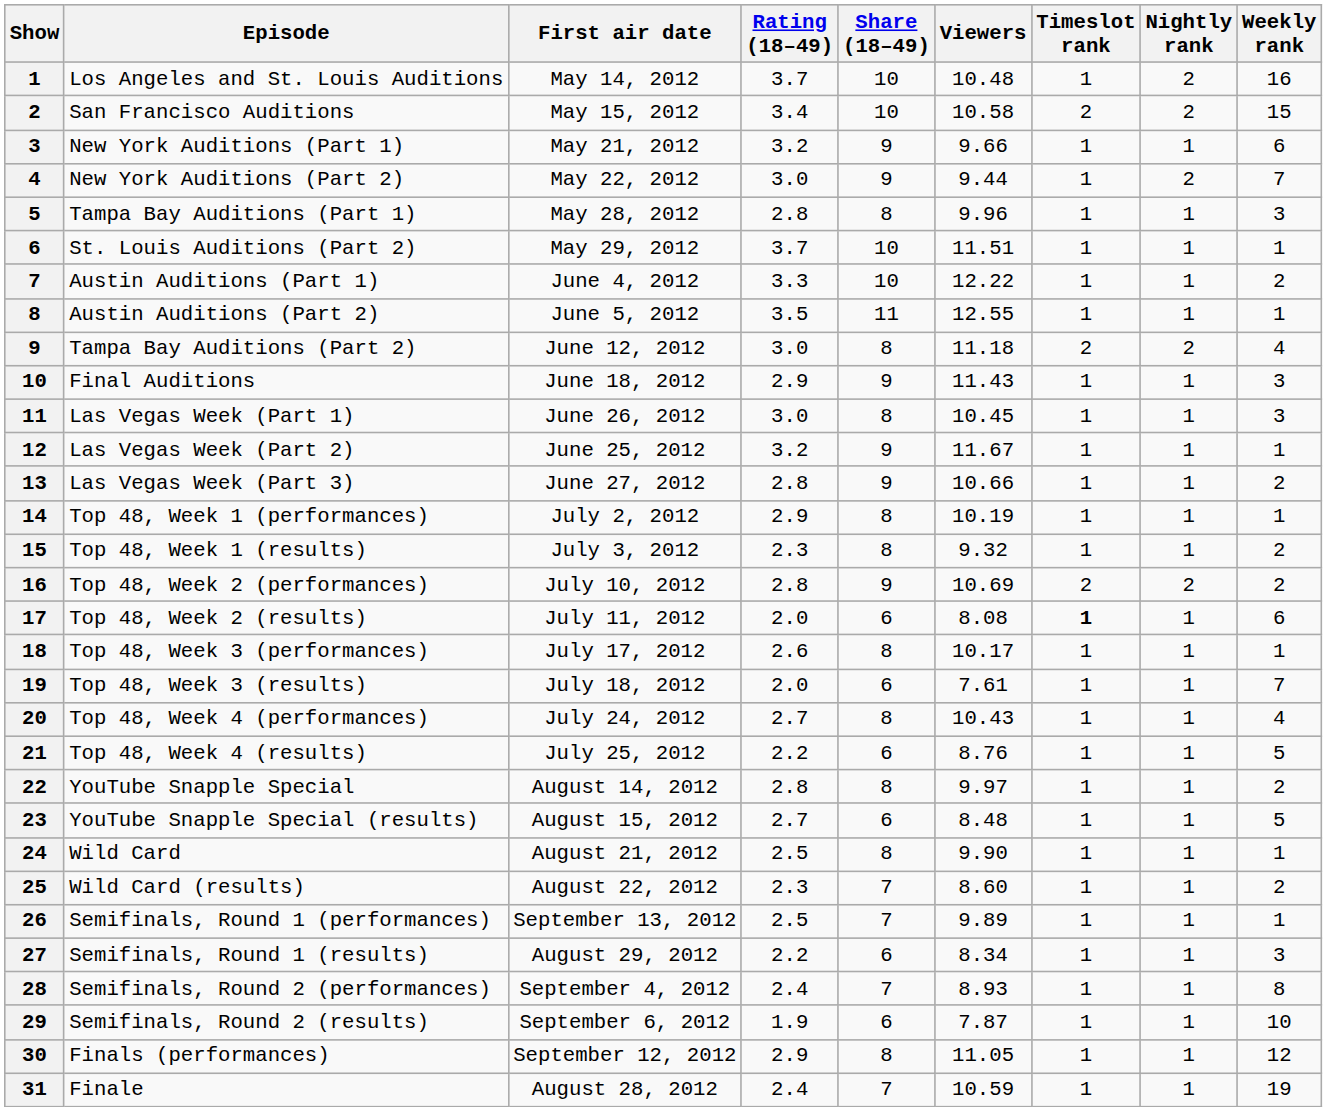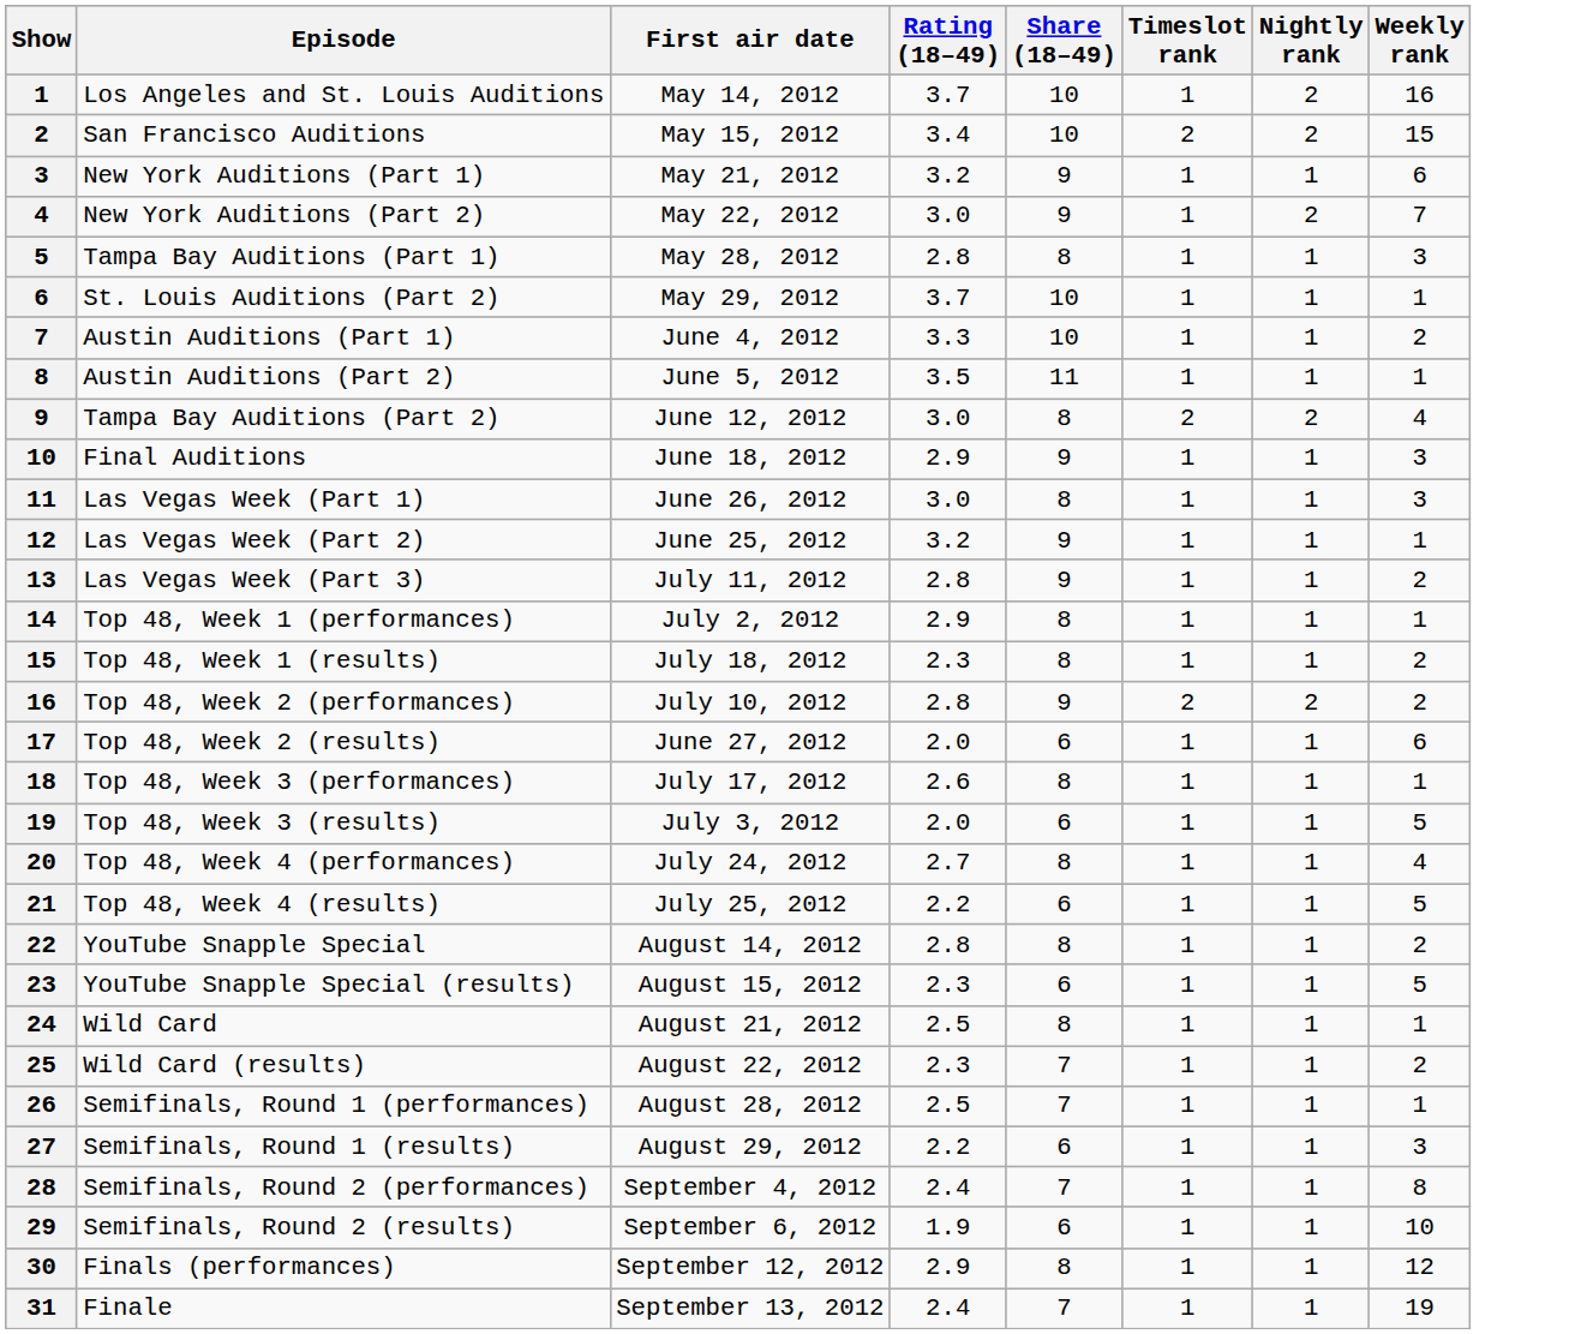 <table class="wikitable" style="text-align:center">
 <tr>
 <th>Show</th>
 <th>Episode</th>
 <th>First air date</th>
 <th><a href='#'>Rating</a><br>(18–49)</th>
 <th><a href='#'>Share</a><br>(18–49)</th>
-<th>Viewers<br></th>
 <th>Timeslot<br>rank</th>
 <th>Nightly<br>rank</th>
 <th>Weekly<br>rank</th>
 </tr>
 <tr>
 <th>1</th>
 <td style="text-align:left;">Los Angeles and St. Louis Auditions</td>
 <td>May 14, 2012</td>
 <td>3.7</td>
 <td>10</td>
-<td>10.48</td>
 <td>1</td>
 <td>2</td>
 <td>16</td>
 </tr>
 <tr>
 <th>2</th>
 <td style="text-align:left;">San Francisco Auditions</td>
 <td>May 15, 2012</td>
 <td>3.4</td>
 <td>10</td>
-<td>10.58</td>
 <td>2</td>
 <td>2</td>
 <td>15</td>
 </tr>
 <tr>
 <th>3</th>
 <td style="text-align:left;">New York Auditions (Part 1)</td>
 <td>May 21, 2012</td>
 <td>3.2</td>
 <td>9</td>
-<td>9.66</td>
 <td>1</td>
 <td>1</td>
 <td>6</td>
 </tr>
 <tr>
 <th>4</th>
 <td style="text-align:left;">New York Auditions (Part 2)</td>
 <td>May 22, 2012</td>
 <td>3.0</td>
 <td>9</td>
-<td>9.44</td>
 <td>1</td>
 <td>2</td>
 <td>7</td>
 </tr>
 <tr>
 <th>5</th>
 <td style="text-align:left;">Tampa Bay Auditions (Part 1)</td>
 <td>May 28, 2012</td>
 <td>2.8</td>
 <td>8</td>
-<td>9.96</td>
 <td>1</td>
 <td>1</td>
 <td>3</td>
 </tr>
 <tr>
 <th>6</th>
 <td style="text-align:left;">St. Louis Auditions (Part 2)</td>
 <td>May 29, 2012</td>
 <td>3.7</td>
 <td>10</td>
-<td>11.51</td>
 <td>1</td>
 <td>1</td>
 <td>1</td>
 </tr>
 <tr>
 <th>7</th>
 <td style="text-align:left;">Austin Auditions (Part 1)</td>
 <td>June 4, 2012</td>
 <td>3.3</td>
 <td>10</td>
-<td>12.22</td>
 <td>1</td>
 <td>1</td>
 <td>2</td>
 </tr>
 <tr>
 <th>8</th>
 <td style="text-align:left;">Austin Auditions (Part 2)</td>
 <td>June 5, 2012</td>
 <td>3.5</td>
 <td>11</td>
-<td>12.55</td>
 <td>1</td>
 <td>1</td>
 <td>1</td>
 </tr>
 <tr>
 <th>9</th>
 <td style="text-align:left;">Tampa Bay Auditions (Part 2)</td>
 <td>June 12, 2012</td>
 <td>3.0</td>
 <td>8</td>
-<td>11.18</td>
 <td>2</td>
 <td>2</td>
 <td>4</td>
 </tr>
 <tr>
 <th>10</th>
 <td style="text-align:left;">Final Auditions</td>
 <td>June 18, 2012</td>
 <td>2.9</td>
 <td>9</td>
-<td>11.43</td>
 <td>1</td>
 <td>1</td>
 <td>3</td>
 </tr>
 <tr>
 <th>11</th>
 <td align="left">Las Vegas Week (Part 1)</td>
 <td>June 26, 2012</td>
 <td>3.0</td>
 <td>8</td>
-<td>10.45</td>
 <td>1</td>
 <td>1</td>
 <td>3</td>
 </tr>
 <tr>
 <th>12</th>
 <td align="left">Las Vegas Week (Part 2)</td>
 <td>June 25, 2012</td>
 <td>3.2</td>
 <td>9</td>
-<td>11.67</td>
 <td>1</td>
 <td>1</td>
 <td>1</td>
 </tr>
 <tr>
 <th>13</th>
 <td align="left">Las Vegas Week (Part 3)</td>
-<td>June 27, 2012</td>
+<td>July 11, 2012</td>
 <td>2.8</td>
 <td>9</td>
-<td>10.66</td>
 <td>1</td>
 <td>1</td>
 <td>2</td>
 </tr>
 <tr>
 <th>14</th>
 <td align="left">Top 48, Week 1 (performances)</td>
 <td>July 2, 2012</td>
 <td>2.9</td>
 <td>8</td>
-<td>10.19</td>
 <td>1</td>
 <td>1</td>
 <td>1</td>
 </tr>
 <tr>
 <th>15</th>
 <td align="left">Top 48, Week 1 (results)</td>
-<td>July 3, 2012</td>
+<td>July 18, 2012</td>
 <td>2.3</td>
 <td>8</td>
-<td>9.32</td>
 <td>1</td>
 <td>1</td>
 <td>2</td>
 </tr>
 <tr>
 <th>16</th>
 <td align="left">Top 48, Week 2 (performances)</td>
 <td>July 10, 2012</td>
 <td>2.8</td>
 <td>9</td>
-<td>10.69</td>
 <td>2</td>
 <td>2</td>
 <td>2</td>
 </tr>
 <tr>
 <th>17</th>
 <td align="left">Top 48, Week 2 (results)</td>
-<td>July 11, 2012</td>
+<td>June 27, 2012</td>
 <td>2.0</td>
 <td>6</td>
-<td>8.08</td>
-<td><strong>1</strong></td>
+<td>1</td>
 <td>1</td>
 <td>6</td>
 </tr>
 <tr>
 <th>18</th>
 <td align="left">Top 48, Week 3 (performances)</td>
 <td>July 17, 2012</td>
 <td>2.6</td>
 <td>8</td>
-<td>10.17</td>
 <td>1</td>
 <td>1</td>
 <td>1</td>
 </tr>
 <tr>
 <th>19</th>
 <td align="left">Top 48, Week 3 (results)</td>
-<td>July 18, 2012</td>
+<td>July 3, 2012</td>
 <td>2.0</td>
 <td>6</td>
-<td>7.61</td>
 <td>1</td>
 <td>1</td>
-<td>7</td>
+<td>5</td>
 </tr>
 <tr>
 <th>20</th>
 <td align="left">Top 48, Week 4 (performances)</td>
 <td>July 24, 2012</td>
 <td>2.7</td>
 <td>8</td>
-<td>10.43</td>
 <td>1</td>
 <td>1</td>
 <td>4</td>
 </tr>
 <tr>
 <th>21</th>
 <td align="left">Top 48, Week 4 (results)</td>
 <td>July 25, 2012</td>
 <td>2.2</td>
 <td>6</td>
-<td>8.76</td>
 <td>1</td>
 <td>1</td>
 <td>5</td>
 </tr>
 <tr>
 <th>22</th>
 <td align="left">YouTube Snapple Special</td>
 <td>August 14, 2012</td>
 <td>2.8</td>
 <td>8</td>
-<td>9.97</td>
 <td>1</td>
 <td>1</td>
 <td>2</td>
 </tr>
 <tr>
 <th>23</th>
 <td align="left">YouTube Snapple Special (results)</td>
 <td>August 15, 2012</td>
-<td>2.7</td>
+<td>2.3</td>
 <td>6</td>
-<td>8.48</td>
 <td>1</td>
 <td>1</td>
 <td>5</td>
 </tr>
 <tr>
 <th>24</th>
 <td align="left">Wild Card</td>
 <td>August 21, 2012</td>
 <td>2.5</td>
 <td>8</td>
-<td>9.90</td>
 <td>1</td>
 <td>1</td>
 <td>1</td>
 </tr>
 <tr>
 <th>25</th>
 <td align="left">Wild Card (results)</td>
 <td>August 22, 2012</td>
 <td>2.3</td>
 <td>7</td>
-<td>8.60</td>
 <td>1</td>
 <td>1</td>
 <td>2</td>
 </tr>
 <tr>
 <th>26</th>
 <td align="left">Semifinals, Round 1 (performances)</td>
-<td>September 13, 2012</td>
+<td>August 28, 2012</td>
 <td>2.5</td>
 <td>7</td>
-<td>9.89</td>
 <td>1</td>
 <td>1</td>
 <td>1</td>
 </tr>
 <tr>
 <th>27</th>
 <td align="left">Semifinals, Round 1 (results)</td>
 <td>August 29, 2012</td>
 <td>2.2</td>
 <td>6</td>
-<td>8.34</td>
 <td>1</td>
 <td>1</td>
 <td>3</td>
 </tr>
 <tr>
 <th>28</th>
 <td align="left">Semifinals, Round 2 (performances)</td>
 <td>September 4, 2012</td>
 <td>2.4</td>
 <td>7</td>
-<td>8.93</td>
 <td>1</td>
 <td>1</td>
 <td>8</td>
 </tr>
 <tr>
 <th>29</th>
 <td align="left">Semifinals, Round 2 (results)</td>
 <td>September 6, 2012</td>
 <td>1.9</td>
 <td>6</td>
-<td>7.87</td>
 <td>1</td>
 <td>1</td>
 <td>10</td>
 </tr>
 <tr>
 <th>30</th>
 <td align="left">Finals (performances)</td>
 <td>September 12, 2012</td>
 <td>2.9</td>
 <td>8</td>
-<td>11.05</td>
 <td>1</td>
 <td>1</td>
 <td>12</td>
 </tr>
 <tr>
 <th>31</th>
 <td align="left">Finale</td>
-<td>August 28, 2012</td>
+<td>September 13, 2012</td>
 <td>2.4</td>
 <td>7</td>
-<td>10.59</td>
 <td>1</td>
 <td>1</td>
 <td>19</td>
 </tr>
 </table>
